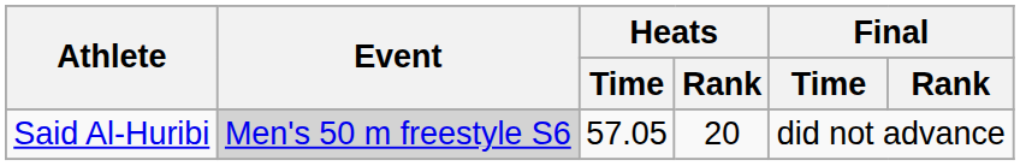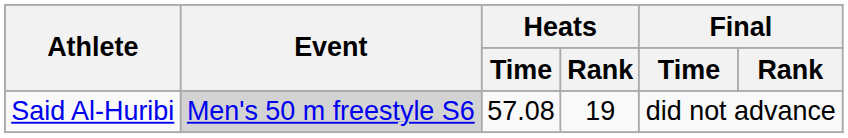 <table class="wikitable" style="font-size:90%">
 <tr>
 <th rowspan="2">Athlete</th>
 <th rowspan="2">Event</th>
 <th colspan="2">Heats</th>
 <th colspan="2">Final</th>
 </tr>
 <tr>
 <th>Time</th>
 <th>Rank</th>
 <th>Time</th>
 <th>Rank</th>
 </tr>
 <tr>
 <td><a href='#'>Said Al-Huribi</a></td>
 <td style="background: lightgrey;"><a href='#'>Men's 50 m freestyle S6</a></td>
-<td align="center">57.05</td>
-<td align="center">20</td>
+<td align="center">57.08</td>
+<td align="center">19</td>
 <td align="center" colspan="2">did not advance</td>
 </tr>
 </table>
